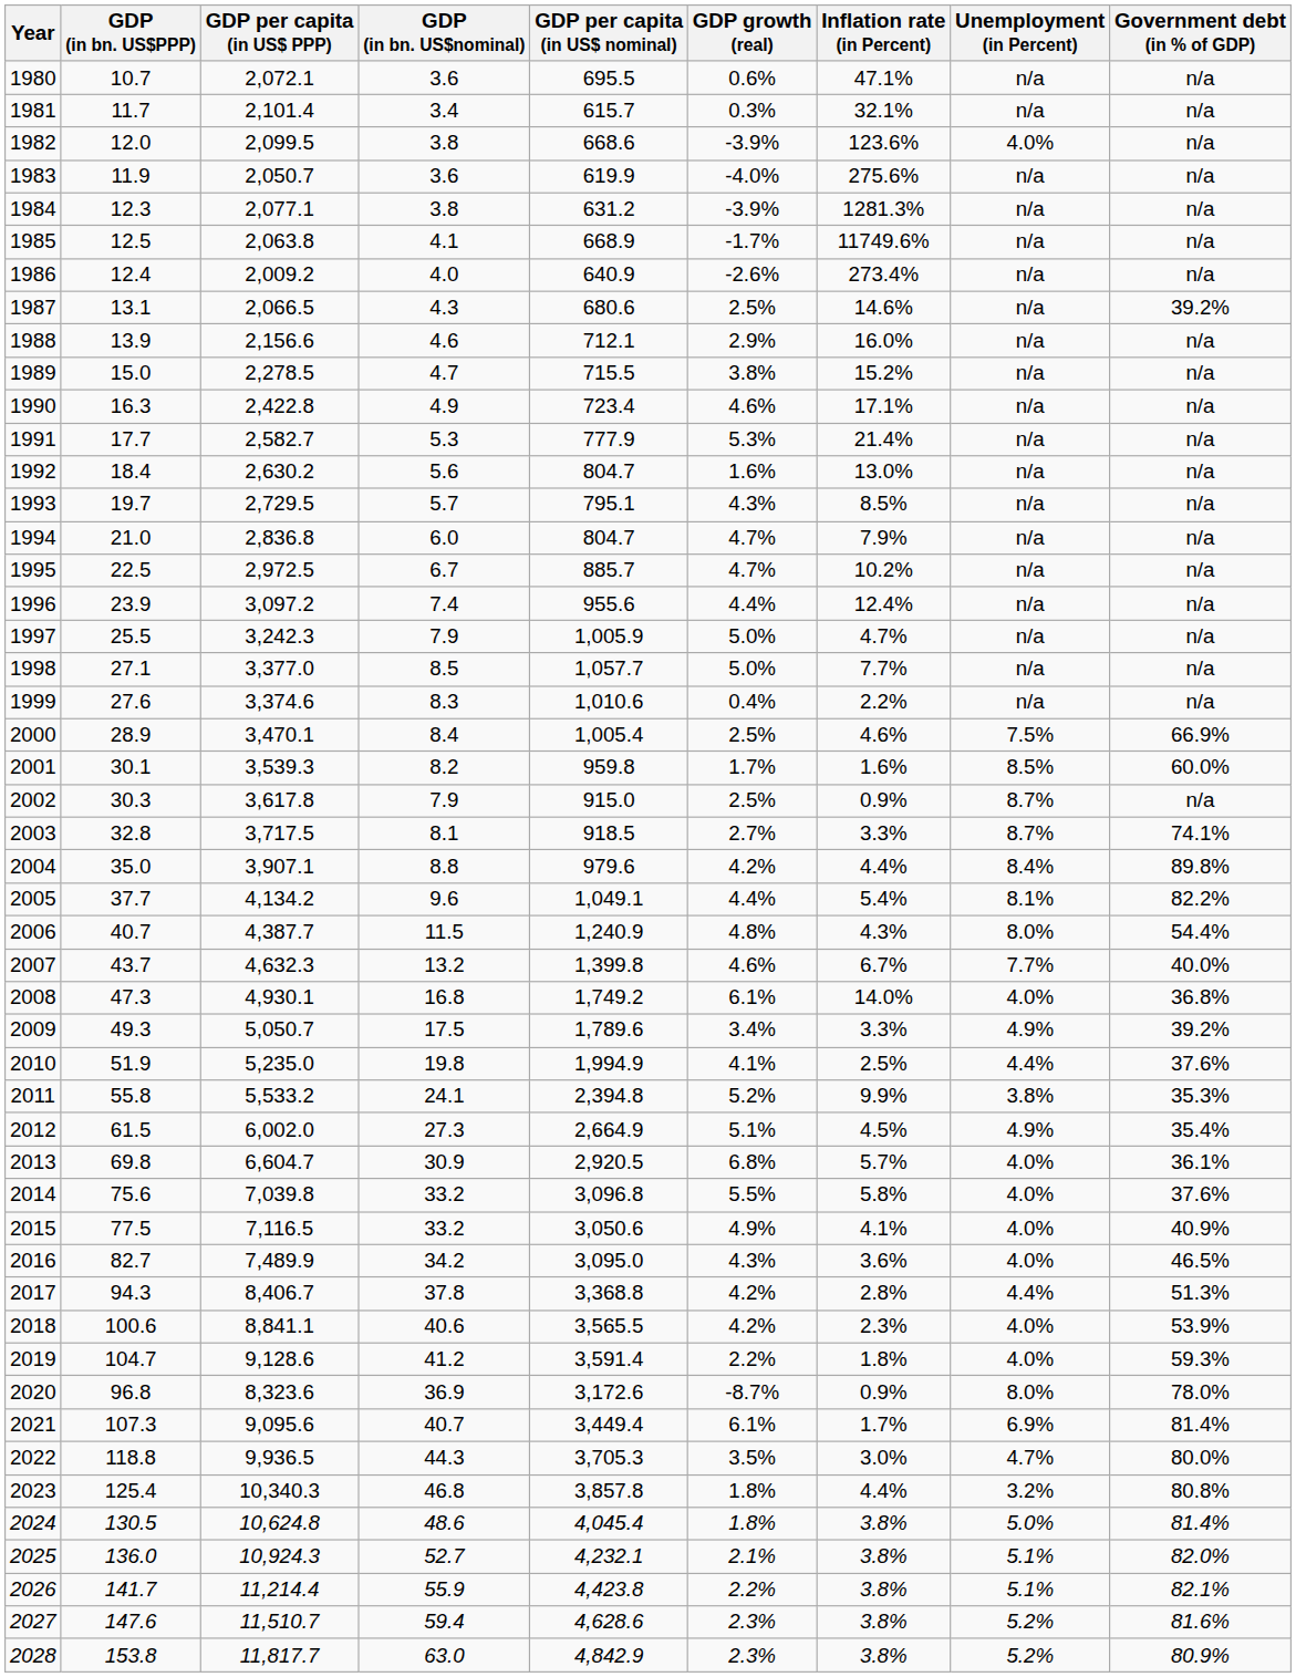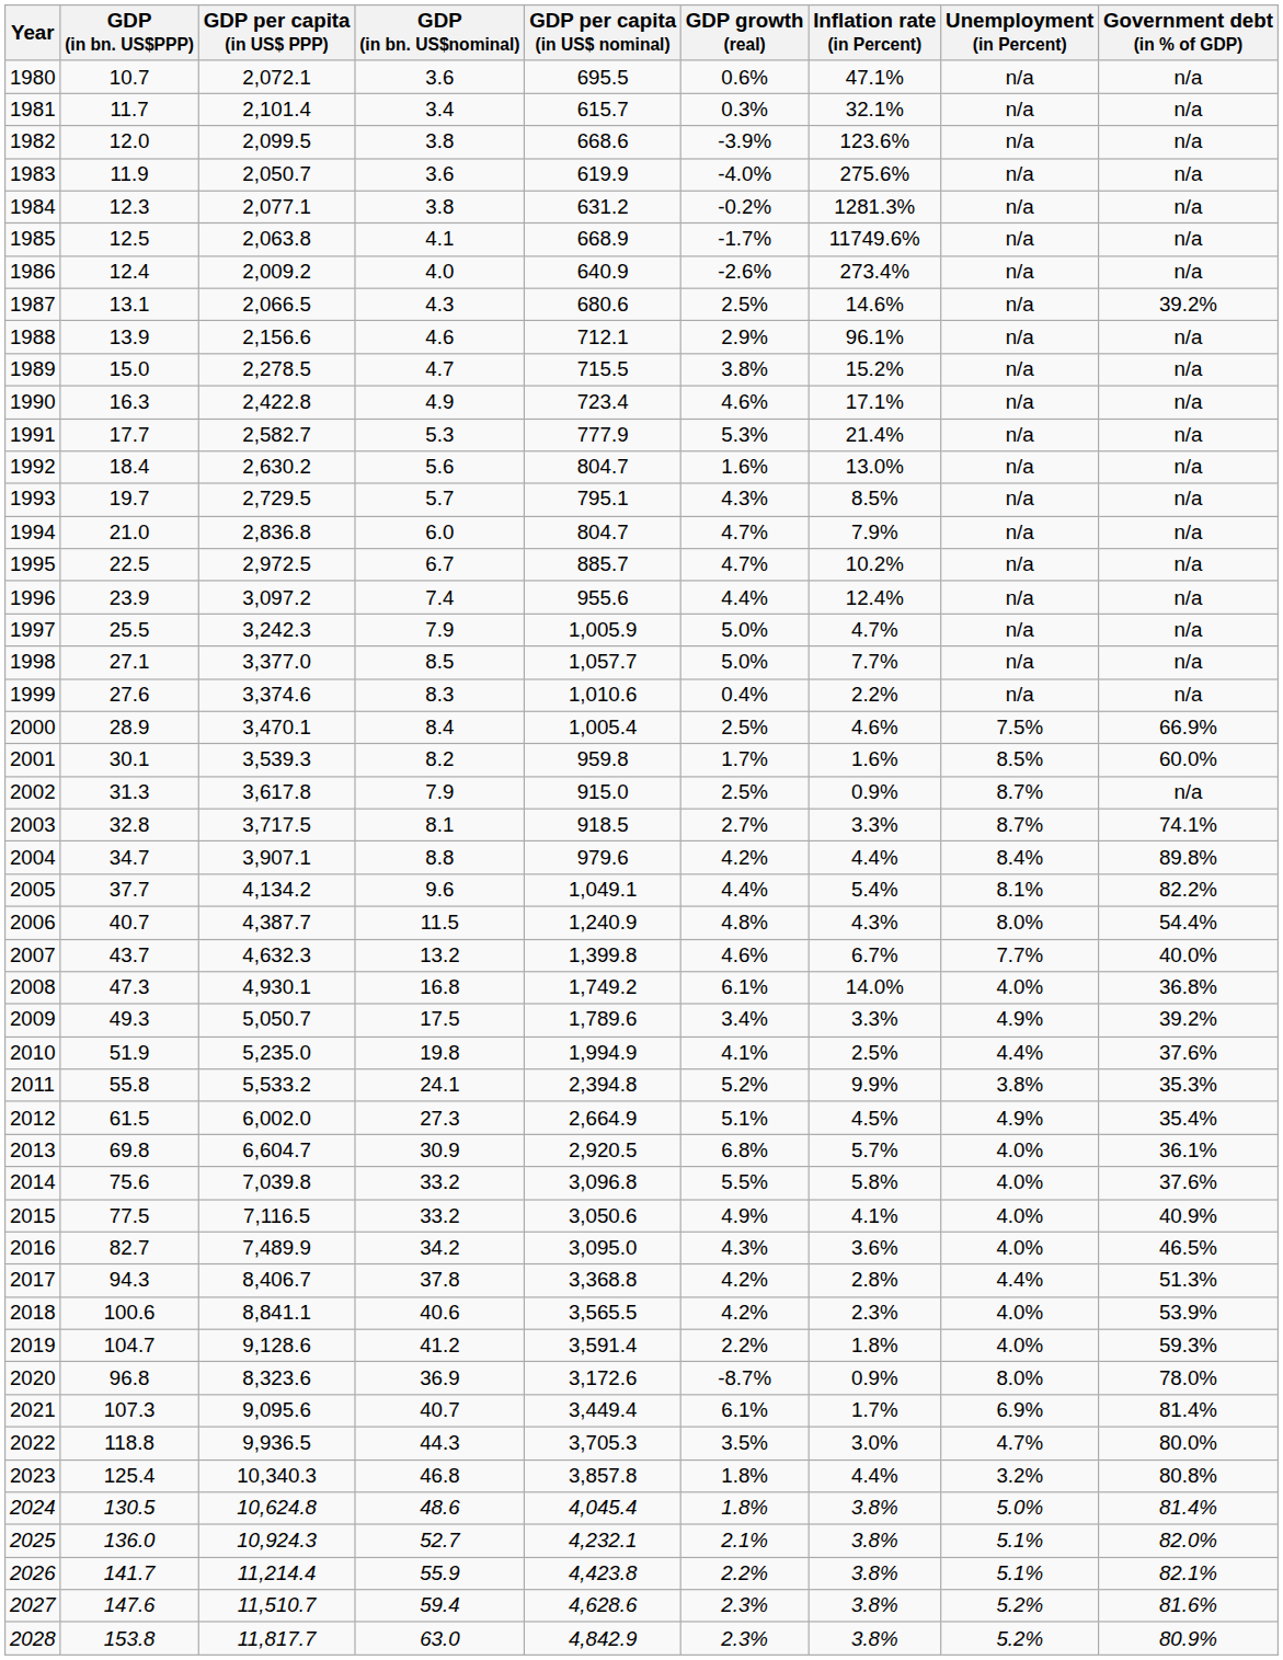 <table class="wikitable sortable sticky-header" style="text-align:center;">
 <tr>
 <th>Year</th>
 <th>GDP<br><small>(in bn. US$PPP)</small></th>
 <th>GDP per capita<br><small>(in US$ PPP)</small></th>
 <th>GDP<br><small>(in bn. US$nominal)</small></th>
 <th>GDP per capita<br><small>(in US$ nominal)</small></th>
 <th>GDP growth<br><small>(real)</small></th>
 <th>Inflation rate<br><small>(in Percent)</small></th>
 <th>Unemployment<br><small>(in Percent)</small></th>
 <th>Government debt<br><small>(in % of GDP)</small></th>
 </tr>
 <tr>
 <td>1980</td>
 <td>10.7</td>
 <td>2,072.1</td>
 <td>3.6</td>
 <td>695.5</td>
 <td>0.6%</td>
 <td>47.1%</td>
 <td>n/a</td>
 <td>n/a</td>
 </tr>
 <tr>
 <td>1981</td>
 <td>11.7</td>
 <td>2,101.4</td>
 <td>3.4</td>
 <td>615.7</td>
 <td>0.3%</td>
 <td>32.1%</td>
 <td>n/a</td>
 <td>n/a</td>
 </tr>
 <tr>
 <td>1982</td>
 <td>12.0</td>
 <td>2,099.5</td>
 <td>3.8</td>
 <td>668.6</td>
 <td>-3.9%</td>
 <td>123.6%</td>
-<td>4.0%</td>
+<td>n/a</td>
 <td>n/a</td>
 </tr>
 <tr>
 <td>1983</td>
 <td>11.9</td>
 <td>2,050.7</td>
 <td>3.6</td>
 <td>619.9</td>
 <td>-4.0%</td>
 <td>275.6%</td>
 <td>n/a</td>
 <td>n/a</td>
 </tr>
 <tr>
 <td>1984</td>
 <td>12.3</td>
 <td>2,077.1</td>
 <td>3.8</td>
 <td>631.2</td>
-<td>-3.9%</td>
+<td>-0.2%</td>
 <td>1281.3%</td>
 <td>n/a</td>
 <td>n/a</td>
 </tr>
 <tr>
 <td>1985</td>
 <td>12.5</td>
 <td>2,063.8</td>
 <td>4.1</td>
 <td>668.9</td>
 <td>-1.7%</td>
 <td>11749.6%</td>
 <td>n/a</td>
 <td>n/a</td>
 </tr>
 <tr>
 <td>1986</td>
 <td>12.4</td>
 <td>2,009.2</td>
 <td>4.0</td>
 <td>640.9</td>
 <td>-2.6%</td>
 <td>273.4%</td>
 <td>n/a</td>
 <td>n/a</td>
 </tr>
 <tr>
 <td>1987</td>
 <td>13.1</td>
 <td>2,066.5</td>
 <td>4.3</td>
 <td>680.6</td>
 <td>2.5%</td>
 <td>14.6%</td>
 <td>n/a</td>
 <td>39.2%</td>
 </tr>
 <tr>
 <td>1988</td>
 <td>13.9</td>
 <td>2,156.6</td>
 <td>4.6</td>
 <td>712.1</td>
 <td>2.9%</td>
-<td>16.0%</td>
+<td>96.1%</td>
 <td>n/a</td>
 <td>n/a</td>
 </tr>
 <tr>
 <td>1989</td>
 <td>15.0</td>
 <td>2,278.5</td>
 <td>4.7</td>
 <td>715.5</td>
 <td>3.8%</td>
 <td>15.2%</td>
 <td>n/a</td>
 <td>n/a</td>
 </tr>
 <tr>
 <td>1990</td>
 <td>16.3</td>
 <td>2,422.8</td>
 <td>4.9</td>
 <td>723.4</td>
 <td>4.6%</td>
 <td>17.1%</td>
 <td>n/a</td>
 <td>n/a</td>
 </tr>
 <tr>
 <td>1991</td>
 <td>17.7</td>
 <td>2,582.7</td>
 <td>5.3</td>
 <td>777.9</td>
 <td>5.3%</td>
 <td>21.4%</td>
 <td>n/a</td>
 <td>n/a</td>
 </tr>
 <tr>
 <td>1992</td>
 <td>18.4</td>
 <td>2,630.2</td>
 <td>5.6</td>
 <td>804.7</td>
 <td>1.6%</td>
 <td>13.0%</td>
 <td>n/a</td>
 <td>n/a</td>
 </tr>
 <tr>
 <td>1993</td>
 <td>19.7</td>
 <td>2,729.5</td>
 <td>5.7</td>
 <td>795.1</td>
 <td>4.3%</td>
 <td>8.5%</td>
 <td>n/a</td>
 <td>n/a</td>
 </tr>
 <tr>
 <td>1994</td>
 <td>21.0</td>
 <td>2,836.8</td>
 <td>6.0</td>
 <td>804.7</td>
 <td>4.7%</td>
 <td>7.9%</td>
 <td>n/a</td>
 <td>n/a</td>
 </tr>
 <tr>
 <td>1995</td>
 <td>22.5</td>
 <td>2,972.5</td>
 <td>6.7</td>
 <td>885.7</td>
 <td>4.7%</td>
 <td>10.2%</td>
 <td>n/a</td>
 <td>n/a</td>
 </tr>
 <tr>
 <td>1996</td>
 <td>23.9</td>
 <td>3,097.2</td>
 <td>7.4</td>
 <td>955.6</td>
 <td>4.4%</td>
 <td>12.4%</td>
 <td>n/a</td>
 <td>n/a</td>
 </tr>
 <tr>
 <td>1997</td>
 <td>25.5</td>
 <td>3,242.3</td>
 <td>7.9</td>
 <td>1,005.9</td>
 <td>5.0%</td>
 <td>4.7%</td>
 <td>n/a</td>
 <td>n/a</td>
 </tr>
 <tr>
 <td>1998</td>
 <td>27.1</td>
 <td>3,377.0</td>
 <td>8.5</td>
 <td>1,057.7</td>
 <td>5.0%</td>
 <td>7.7%</td>
 <td>n/a</td>
 <td>n/a</td>
 </tr>
 <tr>
 <td>1999</td>
 <td>27.6</td>
 <td>3,374.6</td>
 <td>8.3</td>
 <td>1,010.6</td>
 <td>0.4%</td>
 <td>2.2%</td>
 <td>n/a</td>
 <td>n/a</td>
 </tr>
 <tr>
 <td>2000</td>
 <td>28.9</td>
 <td>3,470.1</td>
 <td>8.4</td>
 <td>1,005.4</td>
 <td>2.5%</td>
 <td>4.6%</td>
 <td>7.5%</td>
 <td>66.9%</td>
 </tr>
 <tr>
 <td>2001</td>
 <td>30.1</td>
 <td>3,539.3</td>
 <td>8.2</td>
 <td>959.8</td>
 <td>1.7%</td>
 <td>1.6%</td>
 <td>8.5%</td>
 <td>60.0%</td>
 </tr>
 <tr>
 <td>2002</td>
-<td>30.3</td>
+<td>31.3</td>
 <td>3,617.8</td>
 <td>7.9</td>
 <td>915.0</td>
 <td>2.5%</td>
 <td>0.9%</td>
 <td>8.7%</td>
 <td>n/a</td>
 </tr>
 <tr>
 <td>2003</td>
 <td>32.8</td>
 <td>3,717.5</td>
 <td>8.1</td>
 <td>918.5</td>
 <td>2.7%</td>
 <td>3.3%</td>
 <td>8.7%</td>
 <td>74.1%</td>
 </tr>
 <tr>
 <td>2004</td>
-<td>35.0</td>
+<td>34.7</td>
 <td>3,907.1</td>
 <td>8.8</td>
 <td>979.6</td>
 <td>4.2%</td>
 <td>4.4%</td>
 <td>8.4%</td>
 <td>89.8%</td>
 </tr>
 <tr>
 <td>2005</td>
 <td>37.7</td>
 <td>4,134.2</td>
 <td>9.6</td>
 <td>1,049.1</td>
 <td>4.4%</td>
 <td>5.4%</td>
 <td>8.1%</td>
 <td>82.2%</td>
 </tr>
 <tr>
 <td>2006</td>
 <td>40.7</td>
 <td>4,387.7</td>
 <td>11.5</td>
 <td>1,240.9</td>
 <td>4.8%</td>
 <td>4.3%</td>
 <td>8.0%</td>
 <td>54.4%</td>
 </tr>
 <tr>
 <td>2007</td>
 <td>43.7</td>
 <td>4,632.3</td>
 <td>13.2</td>
 <td>1,399.8</td>
 <td>4.6%</td>
 <td>6.7%</td>
 <td>7.7%</td>
 <td>40.0%</td>
 </tr>
 <tr>
 <td>2008</td>
 <td>47.3</td>
 <td>4,930.1</td>
 <td>16.8</td>
 <td>1,749.2</td>
 <td>6.1%</td>
 <td>14.0%</td>
 <td>4.0%</td>
 <td>36.8%</td>
 </tr>
 <tr>
 <td>2009</td>
 <td>49.3</td>
 <td>5,050.7</td>
 <td>17.5</td>
 <td>1,789.6</td>
 <td>3.4%</td>
 <td>3.3%</td>
 <td>4.9%</td>
 <td>39.2%</td>
 </tr>
 <tr>
 <td>2010</td>
 <td>51.9</td>
 <td>5,235.0</td>
 <td>19.8</td>
 <td>1,994.9</td>
 <td>4.1%</td>
 <td>2.5%</td>
 <td>4.4%</td>
 <td>37.6%</td>
 </tr>
 <tr>
 <td>2011</td>
 <td>55.8</td>
 <td>5,533.2</td>
 <td>24.1</td>
 <td>2,394.8</td>
 <td>5.2%</td>
 <td>9.9%</td>
 <td>3.8%</td>
 <td>35.3%</td>
 </tr>
 <tr>
 <td>2012</td>
 <td>61.5</td>
 <td>6,002.0</td>
 <td>27.3</td>
 <td>2,664.9</td>
 <td>5.1%</td>
 <td>4.5%</td>
 <td>4.9%</td>
 <td>35.4%</td>
 </tr>
 <tr>
 <td>2013</td>
 <td>69.8</td>
 <td>6,604.7</td>
 <td>30.9</td>
 <td>2,920.5</td>
 <td>6.8%</td>
 <td>5.7%</td>
 <td>4.0%</td>
 <td>36.1%</td>
 </tr>
 <tr>
 <td>2014</td>
 <td>75.6</td>
 <td>7,039.8</td>
 <td>33.2</td>
 <td>3,096.8</td>
 <td>5.5%</td>
 <td>5.8%</td>
 <td>4.0%</td>
 <td>37.6%</td>
 </tr>
 <tr>
 <td>2015</td>
 <td>77.5</td>
 <td>7,116.5</td>
 <td>33.2</td>
 <td>3,050.6</td>
 <td>4.9%</td>
 <td>4.1%</td>
 <td>4.0%</td>
 <td>40.9%</td>
 </tr>
 <tr>
 <td>2016</td>
 <td>82.7</td>
 <td>7,489.9</td>
 <td>34.2</td>
 <td>3,095.0</td>
 <td>4.3%</td>
 <td>3.6%</td>
 <td>4.0%</td>
 <td>46.5%</td>
 </tr>
 <tr>
 <td>2017</td>
 <td>94.3</td>
 <td>8,406.7</td>
 <td>37.8</td>
 <td>3,368.8</td>
 <td>4.2%</td>
 <td>2.8%</td>
 <td>4.4%</td>
 <td>51.3%</td>
 </tr>
 <tr>
 <td>2018</td>
 <td>100.6</td>
 <td>8,841.1</td>
 <td>40.6</td>
 <td>3,565.5</td>
 <td>4.2%</td>
 <td>2.3%</td>
 <td>4.0%</td>
 <td>53.9%</td>
 </tr>
 <tr>
 <td>2019</td>
 <td>104.7</td>
 <td>9,128.6</td>
 <td>41.2</td>
 <td>3,591.4</td>
 <td>2.2%</td>
 <td>1.8%</td>
 <td>4.0%</td>
 <td>59.3%</td>
 </tr>
 <tr>
 <td>2020</td>
 <td>96.8</td>
 <td>8,323.6</td>
 <td>36.9</td>
 <td>3,172.6</td>
 <td>-8.7%</td>
 <td>0.9%</td>
 <td>8.0%</td>
 <td>78.0%</td>
 </tr>
 <tr>
 <td>2021</td>
 <td>107.3</td>
 <td>9,095.6</td>
 <td>40.7</td>
 <td>3,449.4</td>
 <td>6.1%</td>
 <td>1.7%</td>
 <td>6.9%</td>
 <td>81.4%</td>
 </tr>
 <tr>
 <td>2022</td>
 <td>118.8</td>
 <td>9,936.5</td>
 <td>44.3</td>
 <td>3,705.3</td>
 <td>3.5%</td>
 <td>3.0%</td>
 <td>4.7%</td>
 <td>80.0%</td>
 </tr>
 <tr>
 <td>2023</td>
 <td>125.4</td>
 <td>10,340.3</td>
 <td>46.8</td>
 <td>3,857.8</td>
 <td>1.8%</td>
 <td>4.4%</td>
 <td>3.2%</td>
 <td>80.8%</td>
 </tr>
 <tr>
 <td><em>2024</em></td>
 <td><em>130.5</em></td>
 <td><em>10,624.8</em></td>
 <td><em>48.6</em></td>
 <td><em>4,045.4</em></td>
 <td><em>1.8%</em></td>
 <td><em>3.8%</em></td>
 <td><em>5.0%</em></td>
 <td><em>81.4%</em></td>
 </tr>
 <tr>
 <td><em>2025</em></td>
 <td><em>136.0</em></td>
 <td><em>10,924.3</em></td>
 <td><em>52.7</em></td>
 <td><em>4,232.1</em></td>
 <td><em>2.1%</em></td>
 <td><em>3.8%</em></td>
 <td><em>5.1%</em></td>
 <td><em>82.0%</em></td>
 </tr>
 <tr>
 <td><em>2026</em></td>
 <td><em>141.7</em></td>
 <td><em>11,214.4</em></td>
 <td><em>55.9</em></td>
 <td><em>4,423.8</em></td>
 <td><em>2.2%</em></td>
 <td><em>3.8%</em></td>
 <td><em>5.1%</em></td>
 <td><em>82.1%</em></td>
 </tr>
 <tr>
 <td><em>2027</em></td>
 <td><em>147.6</em></td>
 <td><em>11,510.7</em></td>
 <td><em>59.4</em></td>
 <td><em>4,628.6</em></td>
 <td><em>2.3%</em></td>
 <td><em>3.8%</em></td>
 <td><em>5.2%</em></td>
 <td><em>81.6%</em></td>
 </tr>
 <tr>
 <td><em>2028</em></td>
 <td><em>153.8</em></td>
 <td><em>11,817.7</em></td>
 <td><em>63.0</em></td>
 <td><em>4,842.9</em></td>
 <td><em>2.3%</em></td>
 <td><em>3.8%</em></td>
 <td><em>5.2%</em></td>
 <td><em>80.9%</em></td>
 </tr>
 </table>
